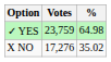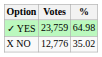 <table class="wikitable">
 <tr>
 <th>Option</th>
 <th>Votes</th>
 <th>%</th>
 </tr>
 <tr>
 <td style=background:#bbf8be>✓ YES</td>
 <td style=background:#bbf8be>23,759</td>
 <td style=background:#bbf8be>64.98</td>
 </tr>
 <tr>
 <td>X NO</td>
-<td>17,276</td>
+<td>12,776</td>
 <td>35.02</td>
 </tr>
 </table>
